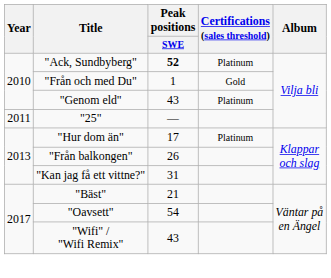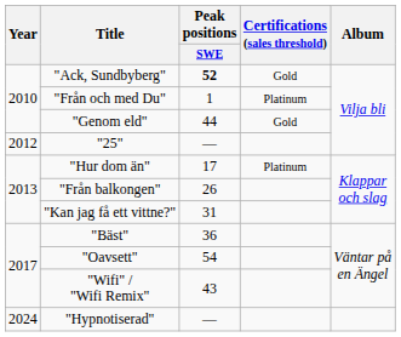 <table class="wikitable" style="text-align:center;">
 <tr>
 <th rowspan="2">Year</th>
 <th rowspan="2">Title</th>
 <th colspan="1">Peak positions</th>
 <th rowspan="2"><a href='#'>Certifications</a><br><small>(<a href='#'>sales threshold</a>)</small></th>
 <th rowspan="2" width="65">Album</th>
 </tr>
 <tr style="font-size:smaller;">
 <th width="45"><a href='#'>SWE</a><br></th>
 </tr>
 <tr>
 <td rowspan="3">2010</td>
 <td>"Ack, Sundbyberg"</td>
 <td align="center"><strong>52</strong></td>
-<td><small>Platinum</small></td>
+<td><small>Gold</small></td>
 <td rowspan="4"><em><a href='#'>Vilja bli</a></em></td>
 </tr>
 <tr>
 <td>"Från och med Du"</td>
 <td align="center">1</td>
+<td><small>Platinum</small></td>
+</tr>
+<tr>
+<td>"Genom eld"</td>
+<td align="center">44</td>
 <td><small>Gold</small></td>
 </tr>
 <tr>
-<td>"Genom eld"</td>
-<td align="center">43</td>
-<td><small>Platinum</small></td>
-</tr>
-<tr>
-<td>2011</td>
+<td>2012</td>
 <td>"25"</td>
 <td align="center">—</td>
 <td></td>
 </tr>
 <tr>
 <td rowspan=3>2013</td>
 <td>"Hur dom än"</td>
 <td align="center">17</td>
 <td><small>Platinum</small></td>
 <td align="center" rowspan=3><em><a href='#'>Klappar och slag</a></em></td>
 </tr>
 <tr>
 <td>"Från balkongen"</td>
 <td align="center">26</td>
 <td align="center"></td>
 </tr>
 <tr>
 <td>"Kan jag få ett vittne?"</td>
 <td align="center">31</td>
 <td align="center"></td>
 </tr>
 <tr>
 <td rowspan="3">2017</td>
 <td>"Bäst"</td>
-<td align="center">21</td>
+<td align="center">36</td>
 <td align="center"></td>
 <td align="center" rowspan="3"><em>Väntar på en Ängel</em></td>
 </tr>
 <tr>
 <td>"Oavsett"</td>
 <td align="center">54</td>
 <td align="center"></td>
 </tr>
 <tr>
 <td>"Wifi" /<br>"Wifi Remix" </td>
 <td align="center">43<br></td>
 <td align="center"></td>
 </tr>
+<tr>
+<td>2024</td>
+<td>"Hypnotiserad"</td>
+<td align="center">—</td>
+<td align="center"></td>
+<td></td>
+</tr>
 </table>
